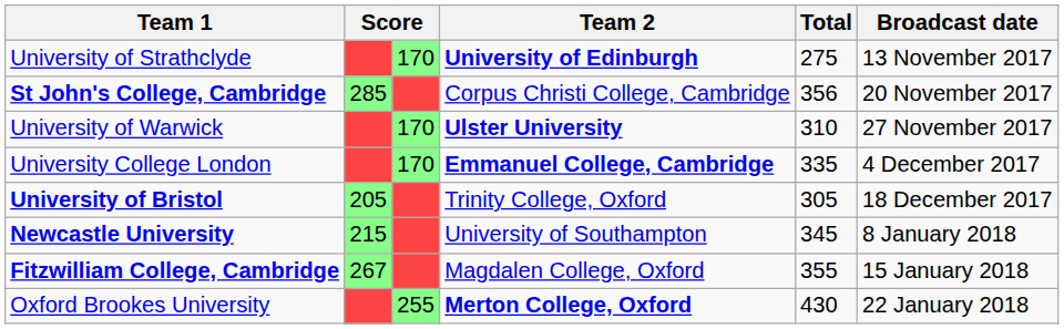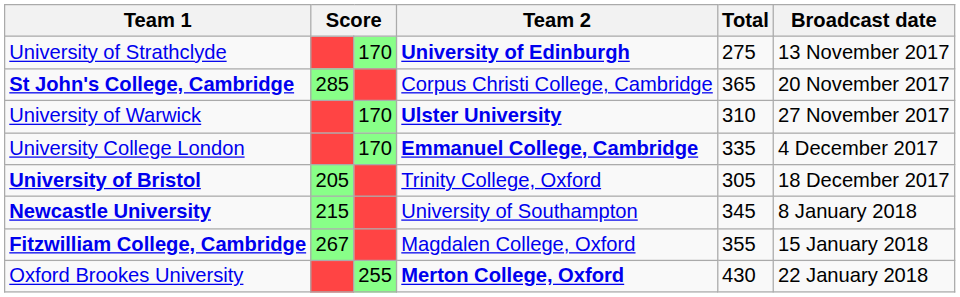 <table class="wikitable">
 <tr>
 <th>Team 1</th>
 <th colspan="2">Score</th>
 <th>Team 2</th>
 <th>Total</th>
 <th>Broadcast date</th>
 </tr>
 <tr>
 <td><a href='#'>University of Strathclyde</a></td>
 <td style="background:#f44;"></td>
 <td style="background:#88ff88">170</td>
 <td><strong><a href='#'>University of Edinburgh</a></strong></td>
 <td>275</td>
 <td>13 November 2017</td>
 </tr>
 <tr>
 <td><strong><a href='#'>St John's College, Cambridge</a></strong></td>
 <td style="background:#88ff88">285</td>
 <td style="background:#f44;"></td>
 <td><a href='#'>Corpus Christi College, Cambridge</a></td>
-<td>356</td>
+<td>365</td>
 <td>20 November 2017</td>
 </tr>
 <tr>
 <td><a href='#'>University of Warwick</a></td>
 <td style="background:#f44;"></td>
 <td style="background:#88ff88">170</td>
 <td><strong><a href='#'>Ulster University</a></strong></td>
 <td>310</td>
 <td>27 November 2017</td>
 </tr>
 <tr>
 <td><a href='#'>University College London</a></td>
 <td style="background:#f44;"></td>
 <td style="background:#88ff88">170</td>
 <td><strong><a href='#'>Emmanuel College, Cambridge</a></strong></td>
 <td>335</td>
 <td>4 December 2017</td>
 </tr>
 <tr>
 <td><strong><a href='#'>University of Bristol</a></strong></td>
 <td style="background:#88ff88">205</td>
 <td style="background:#f44;"></td>
 <td><a href='#'>Trinity College, Oxford</a></td>
 <td>305</td>
 <td>18 December 2017</td>
 </tr>
 <tr>
 <td><strong><a href='#'>Newcastle University</a></strong></td>
 <td style="background:#88ff88">215</td>
 <td style="background:#f44;"></td>
 <td><a href='#'>University of Southampton</a></td>
 <td>345</td>
 <td>8 January 2018</td>
 </tr>
 <tr>
 <td><strong><a href='#'>Fitzwilliam College, Cambridge</a></strong></td>
 <td style="background:#88ff88">267</td>
 <td style="background:#f44;"></td>
 <td><a href='#'>Magdalen College, Oxford</a></td>
 <td>355</td>
 <td>15 January 2018</td>
 </tr>
 <tr>
 <td><a href='#'>Oxford Brookes University</a></td>
 <td style="background:#f44;"></td>
 <td style="background:#88ff88">255</td>
 <td><strong><a href='#'>Merton College, Oxford</a></strong></td>
 <td>430</td>
 <td>22 January 2018</td>
 </tr>
 </table>
